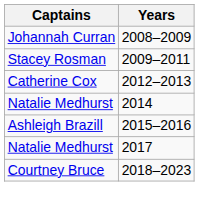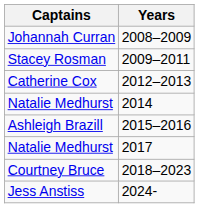 <table class="wikitable collapsible">
 <tr>
 <th>Captains</th>
 <th>Years</th>
 </tr>
 <tr>
 <td><a href='#'>Johannah Curran</a></td>
 <td>2008–2009</td>
 </tr>
 <tr>
 <td><a href='#'>Stacey Rosman</a></td>
 <td>2009–2011</td>
 </tr>
 <tr>
 <td><a href='#'>Catherine Cox</a></td>
 <td>2012–2013</td>
 </tr>
 <tr>
 <td><a href='#'>Natalie Medhurst</a></td>
 <td>2014</td>
 </tr>
 <tr>
 <td><a href='#'>Ashleigh Brazill</a></td>
 <td>2015–2016</td>
 </tr>
 <tr>
 <td><a href='#'>Natalie Medhurst</a></td>
 <td>2017</td>
 </tr>
 <tr>
 <td><a href='#'>Courtney Bruce</a></td>
 <td>2018–2023</td>
 </tr>
+<tr>
+<td><a href='#'>Jess Anstiss</a></td>
+<td>2024-</td>
+</tr>
 </table>
